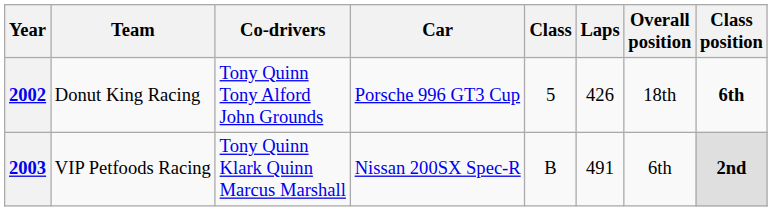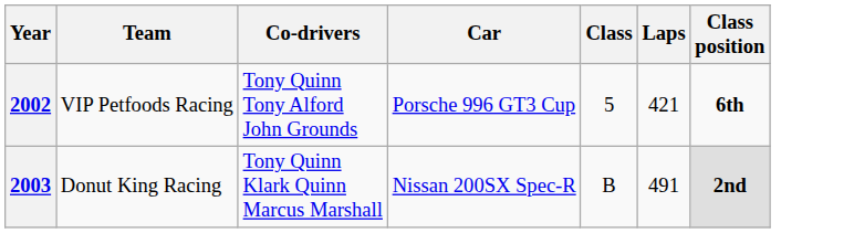 <table class="wikitable" style="text-align:center; font-size:90%">
 <tr>
 <th>Year</th>
 <th>Team</th>
 <th>Co-drivers</th>
 <th>Car</th>
 <th>Class</th>
 <th>Laps</th>
-<th>Overall<br>position</th>
 <th>Class<br>position</th>
 </tr>
 <tr>
 <th><a href='#'>2002</a></th>
-<td align="left"> Donut King Racing</td>
+<td align="left"> VIP Petfoods Racing</td>
 <td align="left"> <a href='#'>Tony Quinn</a><br> <a href='#'>Tony Alford</a><br> <a href='#'>John Grounds</a></td>
 <td align="left"><a href='#'>Porsche 996 GT3 Cup</a></td>
 <td>5</td>
-<td>426</td>
-<td>18th</td>
+<td>421</td>
 <td><strong>6th</strong></td>
 </tr>
 <tr>
 <th><a href='#'>2003</a></th>
-<td align="left"> VIP Petfoods Racing</td>
+<td align="left"> Donut King Racing</td>
 <td align="left"> <a href='#'>Tony Quinn</a><br> <a href='#'>Klark Quinn</a><br> <a href='#'>Marcus Marshall</a></td>
 <td align="left"><a href='#'>Nissan 200SX Spec-R</a></td>
 <td>B</td>
 <td>491</td>
-<td>6th</td>
 <td style="background:#dfdfdf;"><strong>2nd</strong></td>
 </tr>
 </table>
